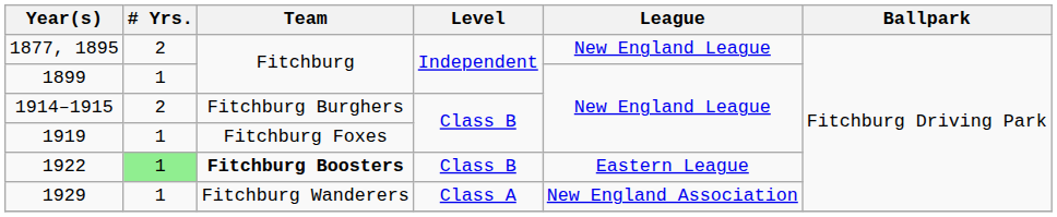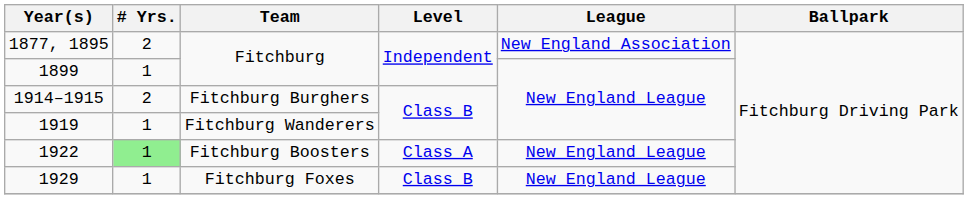 <table class="wikitable" style="text-align:center; font-size: 95%;">
 <tr>
 <th>Year(s)</th>
 <th># Yrs.</th>
 <th>Team</th>
 <th>Level</th>
 <th>League</th>
 <th>Ballpark</th>
 </tr>
 <tr>
 <td>1877, 1895</td>
 <td>2</td>
 <td rowspan=2>Fitchburg</td>
 <td rowspan=2><a href='#'>Independent</a></td>
-<td><a href='#'>New England League</a></td>
+<td><a href='#'>New England Association</a></td>
 <td rowspan=6>Fitchburg Driving Park</td>
 </tr>
 <tr>
 <td>1899</td>
 <td>1</td>
 <td rowspan=3><a href='#'>New England League</a></td>
 </tr>
 <tr>
 <td>1914–1915</td>
 <td>2</td>
 <td>Fitchburg Burghers</td>
 <td rowspan=2><a href='#'>Class B</a></td>
 </tr>
 <tr>
 <td>1919</td>
 <td>1</td>
-<td>Fitchburg Foxes</td>
+<td>Fitchburg Wanderers</td>
 </tr>
 <tr>
 <td>1922</td>
 <td style="background: lightgreen;">1</td>
-<td><strong>Fitchburg Boosters</strong></td>
-<td><a href='#'>Class B</a></td>
-<td><a href='#'>Eastern League</a></td>
+<td>Fitchburg Boosters</td>
+<td><a href='#'>Class A</a></td>
+<td><a href='#'>New England League</a></td>
 </tr>
 <tr>
 <td>1929</td>
 <td>1</td>
-<td>Fitchburg Wanderers</td>
-<td><a href='#'>Class A</a></td>
-<td><a href='#'>New England Association</a></td>
+<td>Fitchburg Foxes</td>
+<td><a href='#'>Class B</a></td>
+<td><a href='#'>New England League</a></td>
 </tr>
 <tr>
 </tr>
 </table>
